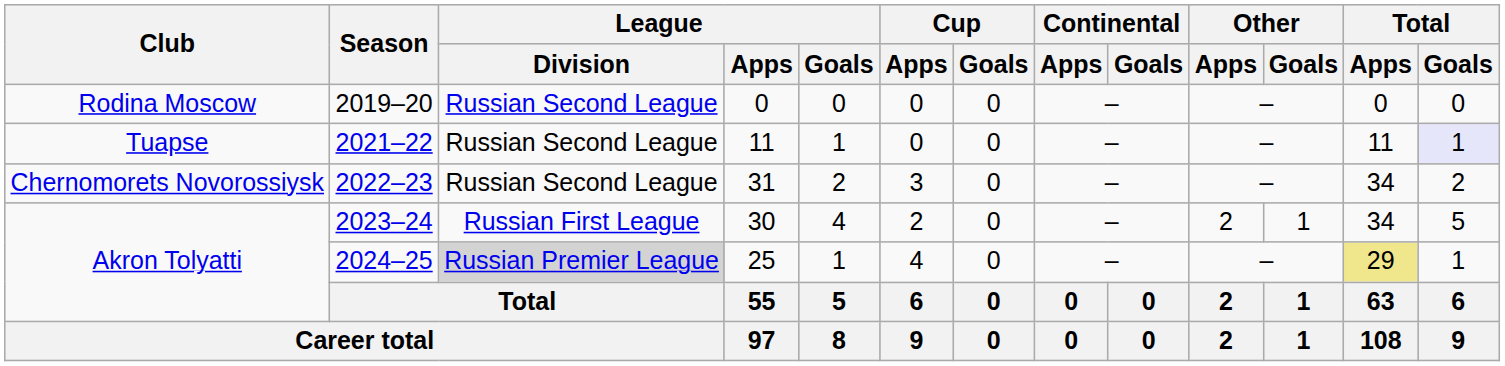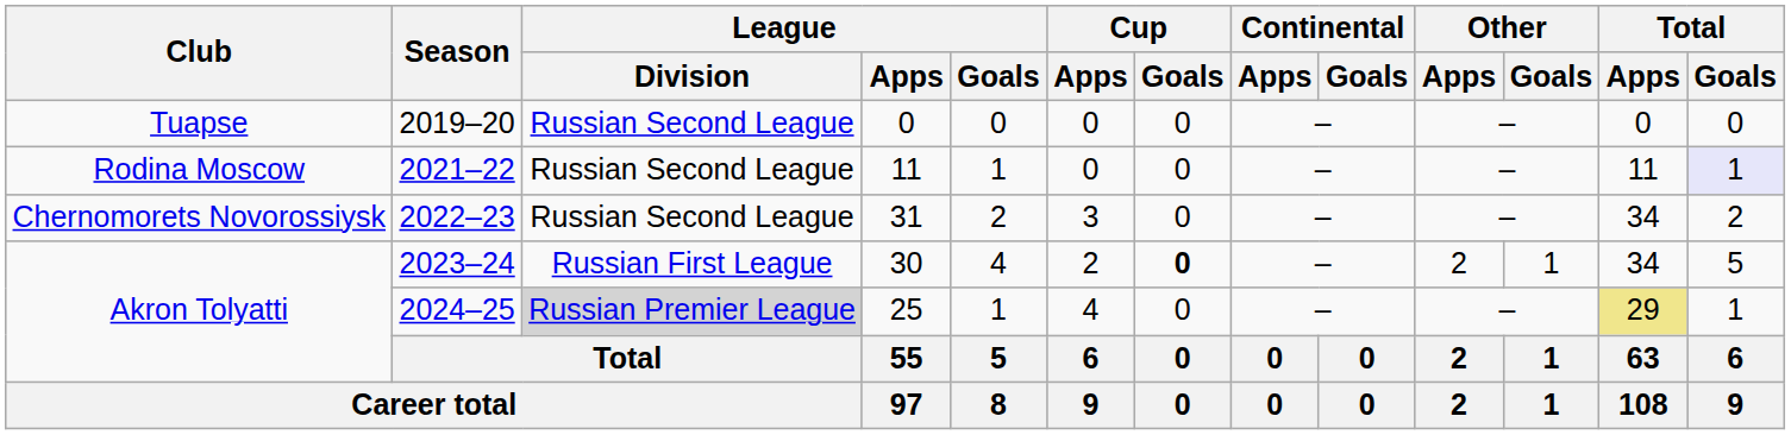 <table class="wikitable" style="text-align: center;">
 <tr>
 <th rowspan=2>Club</th>
 <th rowspan=2>Season</th>
 <th colspan=3>League</th>
 <th colspan=2>Cup</th>
 <th colspan=2>Continental</th>
 <th colspan=2>Other</th>
 <th colspan=2>Total</th>
 </tr>
 <tr>
 <th>Division</th>
 <th>Apps</th>
 <th>Goals</th>
 <th>Apps</th>
 <th>Goals</th>
 <th>Apps</th>
 <th>Goals</th>
 <th>Apps</th>
 <th>Goals</th>
 <th>Apps</th>
 <th>Goals</th>
 </tr>
 <tr>
-<td><a href='#'>Rodina Moscow</a></td>
+<td><a href='#'>Tuapse</a></td>
 <td>2019–20</td>
 <td><a href='#'>Russian Second League</a></td>
 <td>0</td>
 <td>0</td>
 <td>0</td>
 <td>0</td>
 <td colspan=2>–</td>
 <td colspan=2>–</td>
 <td>0</td>
 <td>0</td>
 </tr>
 <tr>
-<td><a href='#'>Tuapse</a></td>
+<td><a href='#'>Rodina Moscow</a></td>
 <td><a href='#'>2021–22</a></td>
 <td>Russian Second League</td>
 <td>11</td>
 <td>1</td>
 <td>0</td>
 <td>0</td>
 <td colspan=2>–</td>
 <td colspan=2>–</td>
 <td>11</td>
 <td style="background: lavender;">1</td>
 </tr>
 <tr>
 <td><a href='#'>Chernomorets Novorossiysk</a></td>
 <td><a href='#'>2022–23</a></td>
 <td>Russian Second League</td>
 <td>31</td>
 <td>2</td>
 <td>3</td>
 <td>0</td>
 <td colspan=2>–</td>
 <td colspan=2>–</td>
 <td>34</td>
 <td>2</td>
 </tr>
 <tr>
 <td rowspan="3"><a href='#'>Akron Tolyatti</a></td>
 <td><a href='#'>2023–24</a></td>
 <td><a href='#'>Russian First League</a></td>
 <td>30</td>
 <td>4</td>
 <td>2</td>
-<td>0</td>
+<td><strong>0</strong></td>
 <td colspan=2>–</td>
 <td>2</td>
 <td>1</td>
 <td>34</td>
 <td>5</td>
 </tr>
 <tr>
 <td><a href='#'>2024–25</a></td>
 <td style="background: lightgrey;"><a href='#'>Russian Premier League</a></td>
 <td>25</td>
 <td>1</td>
 <td>4</td>
 <td>0</td>
 <td colspan=2>–</td>
 <td colspan=2>–</td>
 <td style="background: khaki;">29</td>
 <td>1</td>
 </tr>
 <tr>
 <th colspan=2>Total</th>
 <th>55</th>
 <th>5</th>
 <th>6</th>
 <th>0</th>
 <th>0</th>
 <th>0</th>
 <th>2</th>
 <th>1</th>
 <th>63</th>
 <th>6</th>
 </tr>
 <tr>
 <th colspan=3>Career total</th>
 <th>97</th>
 <th>8</th>
 <th>9</th>
 <th>0</th>
 <th>0</th>
 <th>0</th>
 <th>2</th>
 <th>1</th>
 <th>108</th>
 <th>9</th>
 </tr>
 </table>
